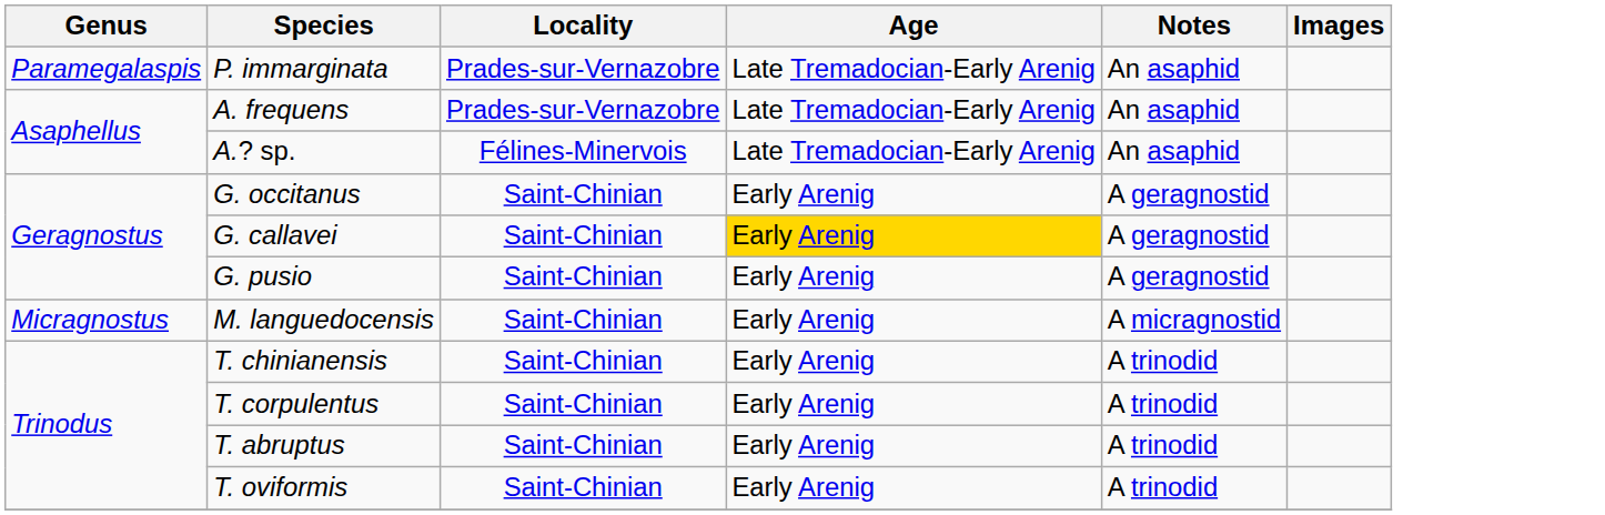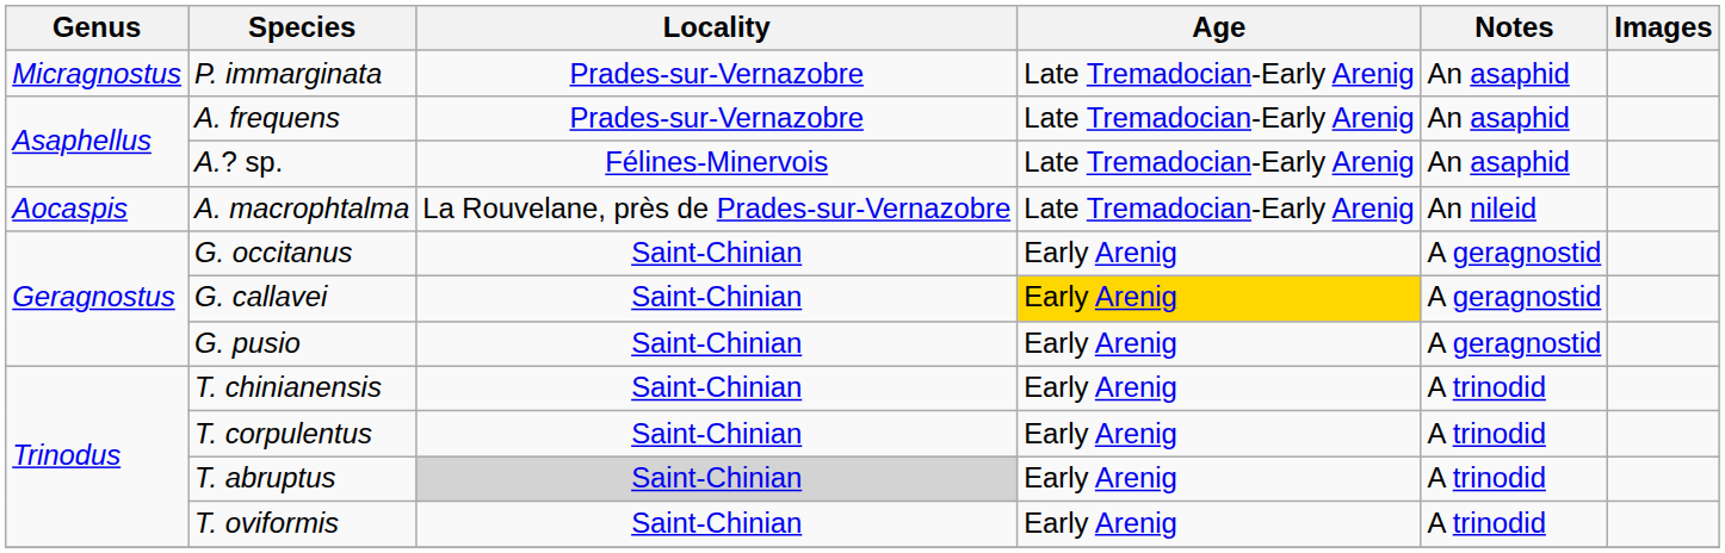 <table class="wikitable sortable">
 <tr>
 <th>Genus</th>
 <th>Species</th>
 <th>Locality</th>
 <th>Age</th>
 <th>Notes</th>
 <th>Images</th>
 </tr>
 <tr>
-<td><em><a href='#'>Paramegalaspis</a></em></td>
+<td><em><a href='#'>Micragnostus</a></em></td>
 <td><em>P. immarginata</em></td>
 <td align="center"><a href='#'>Prades-sur-Vernazobre</a></td>
 <td>Late <a href='#'>Tremadocian</a>-Early <a href='#'>Arenig</a></td>
 <td>An <a href='#'>asaphid</a></td>
 <td></td>
 </tr>
 <tr>
 <td rowspan="2"><em><a href='#'>Asaphellus</a></em></td>
 <td><em>A. frequens</em></td>
 <td align="center"><a href='#'>Prades-sur-Vernazobre</a></td>
 <td>Late <a href='#'>Tremadocian</a>-Early <a href='#'>Arenig</a></td>
 <td>An <a href='#'>asaphid</a></td>
 <td></td>
 </tr>
 <tr>
 <td><em>A.</em>? sp.</td>
 <td align="center"><a href='#'>Félines-Minervois</a></td>
 <td>Late <a href='#'>Tremadocian</a>-Early <a href='#'>Arenig</a></td>
 <td>An <a href='#'>asaphid</a></td>
+<td></td>
+</tr>
+<tr>
+<td><em><a href='#'>Aocaspis</a></em></td>
+<td><em>A. macrophtalma</em></td>
+<td align="center">La Rouvelane, près de <a href='#'>Prades-sur-Vernazobre</a></td>
+<td>Late <a href='#'>Tremadocian</a>-Early <a href='#'>Arenig</a></td>
+<td>An <a href='#'>nileid</a></td>
 <td></td>
 </tr>
 <tr>
 <td rowspan="3"><em><a href='#'>Geragnostus</a></em></td>
 <td><em>G. occitanus</em></td>
 <td align="center"><a href='#'>Saint-Chinian</a></td>
 <td>Early <a href='#'>Arenig</a></td>
 <td>A <a href='#'>geragnostid</a></td>
 <td></td>
 </tr>
 <tr>
 <td><em>G. callavei</em></td>
 <td align="center"><a href='#'>Saint-Chinian</a></td>
 <td style="background: gold;">Early <a href='#'>Arenig</a></td>
 <td>A <a href='#'>geragnostid</a></td>
 <td></td>
 </tr>
 <tr>
 <td><em>G. pusio</em></td>
 <td align="center"><a href='#'>Saint-Chinian</a></td>
 <td>Early <a href='#'>Arenig</a></td>
 <td>A <a href='#'>geragnostid</a></td>
 <td></td>
 </tr>
 <tr>
-<td><em><a href='#'>Micragnostus</a></em></td>
-<td><em>M. languedocensis</em></td>
-<td align="center"><a href='#'>Saint-Chinian</a></td>
-<td>Early <a href='#'>Arenig</a></td>
-<td>A <a href='#'>micragnostid</a></td>
-<td></td>
-</tr>
-<tr>
 <td rowspan="4"><em><a href='#'>Trinodus</a></em></td>
 <td><em>T. chinianensis</em></td>
 <td align="center"><a href='#'>Saint-Chinian</a></td>
 <td>Early <a href='#'>Arenig</a></td>
 <td>A <a href='#'>trinodid</a></td>
 <td></td>
 </tr>
 <tr>
 <td><em>T. corpulentus</em></td>
 <td align="center"><a href='#'>Saint-Chinian</a></td>
 <td>Early <a href='#'>Arenig</a></td>
 <td>A <a href='#'>trinodid</a></td>
 <td></td>
 </tr>
 <tr>
 <td><em>T. abruptus</em></td>
-<td align="center"><a href='#'>Saint-Chinian</a></td>
+<td align="center" style="background: lightgrey;"><a href='#'>Saint-Chinian</a></td>
 <td>Early <a href='#'>Arenig</a></td>
 <td>A <a href='#'>trinodid</a></td>
 <td></td>
 </tr>
 <tr>
 <td><em>T. oviformis</em></td>
 <td align="center"><a href='#'>Saint-Chinian</a></td>
 <td>Early <a href='#'>Arenig</a></td>
 <td>A <a href='#'>trinodid</a></td>
 <td></td>
 </tr>
 <tr>
 </tr>
 </table>
